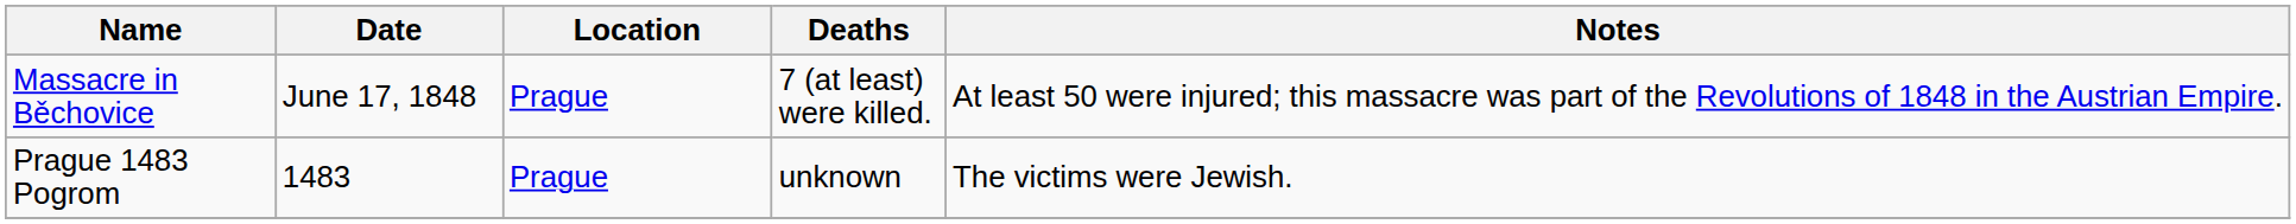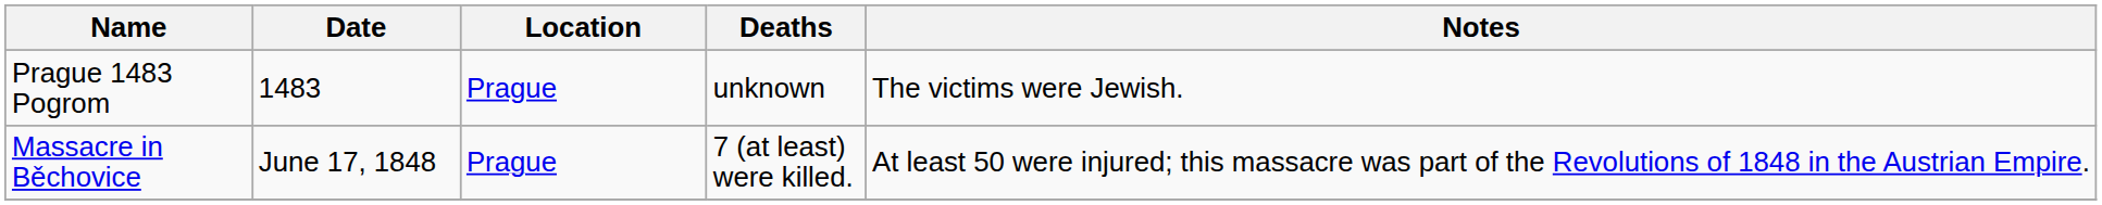 <table class="sortable wikitable" style="font-size:90%;">
 <tr>
 <th style="width:120px;">Name</th>
 <th style="width:100px;">Date</th>
 <th style="width:120px;">Location</th>
 <th style="width:75px;">Deaths</th>
 <th class="unsortable">Notes</th>
 </tr>
 <tr>
+<td>Prague 1483 Pogrom</td>
+<td>1483</td>
+<td><a href='#'>Prague</a></td>
+<td>unknown</td>
+<td>The victims were Jewish.</td>
+</tr>
+<tr>
 <td><a href='#'>Massacre in Běchovice</a></td>
 <td>June 17, 1848</td>
 <td><a href='#'>Prague</a></td>
 <td>7 (at least) were killed.</td>
 <td>At least 50 were injured; this massacre was part of the <a href='#'>Revolutions of 1848 in the Austrian Empire</a>.</td>
 </tr>
 <tr>
-<td>Prague 1483 Pogrom</td>
-<td>1483</td>
-<td><a href='#'>Prague</a></td>
-<td>unknown</td>
-<td>The victims were Jewish.</td>
-</tr>
-<tr>
 </tr>
 </table>
